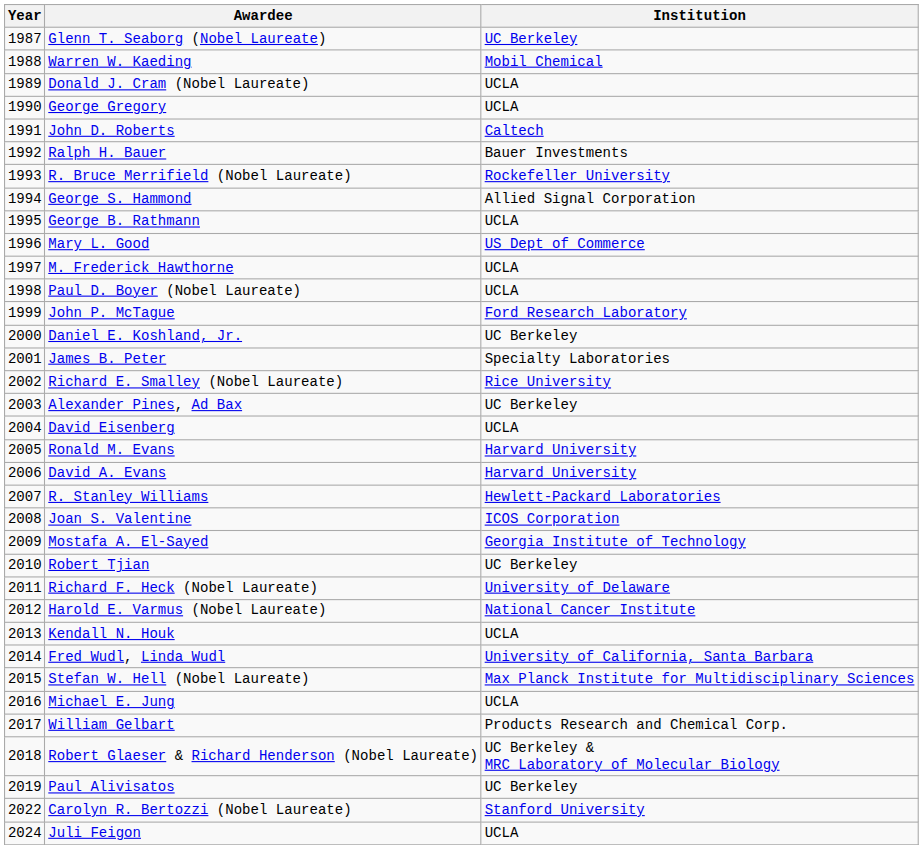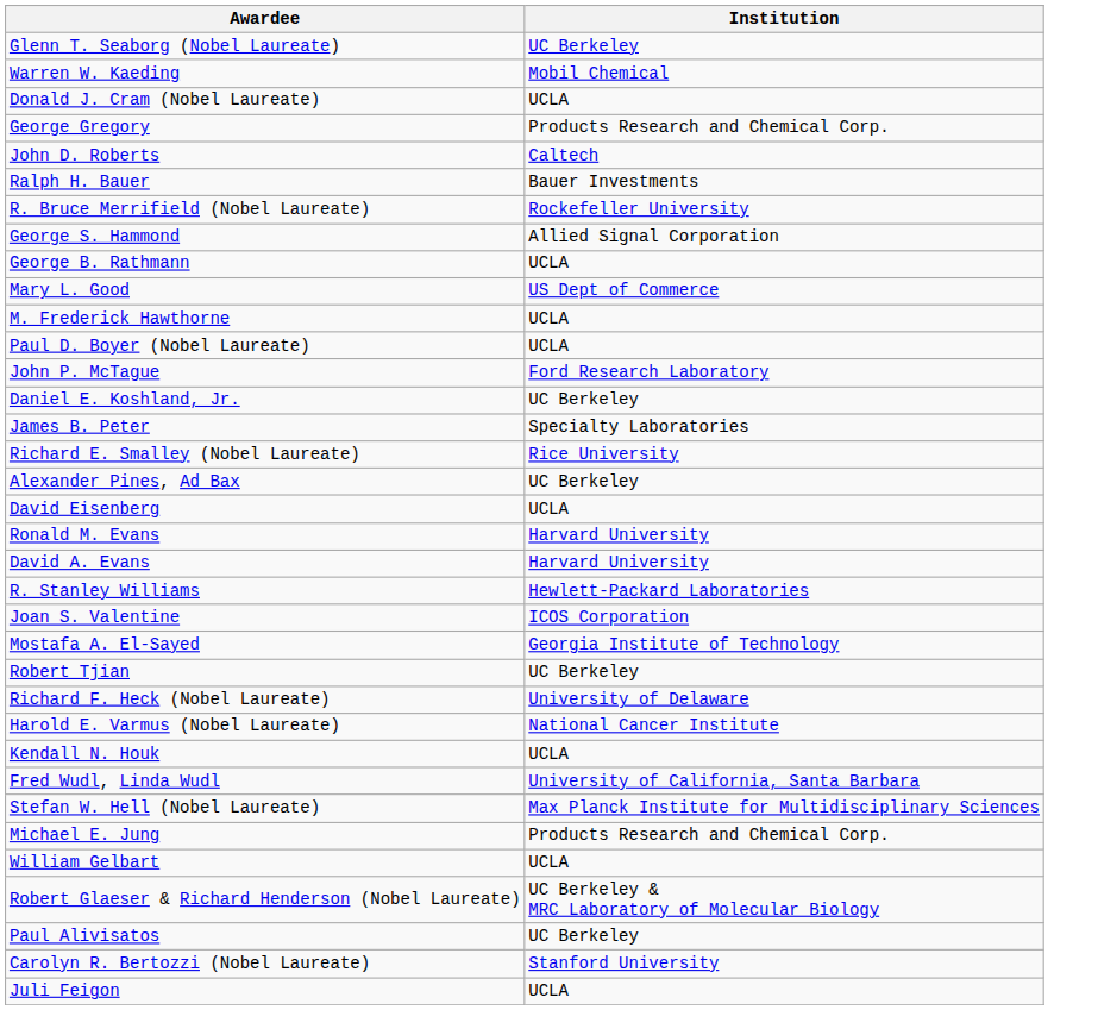 <table class="wikitable sortable">
 <tr>
-<th>Year</th>
 <th>Awardee</th>
 <th>Institution</th>
 </tr>
 <tr>
-<td>1987</td>
 <td><a href='#'>Glenn T. Seaborg</a> (<a href='#'>Nobel Laureate</a>)</td>
 <td><a href='#'>UC Berkeley</a></td>
 </tr>
 <tr>
-<td>1988</td>
 <td><a href='#'>Warren W. Kaeding</a></td>
 <td><a href='#'>Mobil Chemical</a></td>
 </tr>
 <tr>
-<td>1989</td>
 <td><a href='#'>Donald J. Cram</a> (Nobel Laureate)</td>
 <td>UCLA</td>
 </tr>
 <tr>
-<td>1990</td>
 <td><a href='#'>George Gregory</a></td>
-<td>UCLA</td>
+<td>Products Research and Chemical Corp.</td>
 </tr>
 <tr>
-<td>1991</td>
 <td><a href='#'>John D. Roberts</a></td>
 <td><a href='#'>Caltech</a></td>
 </tr>
 <tr>
-<td>1992</td>
 <td><a href='#'>Ralph H. Bauer</a></td>
 <td>Bauer Investments</td>
 </tr>
 <tr>
-<td>1993</td>
 <td><a href='#'>R. Bruce Merrifield</a> (Nobel Laureate)</td>
 <td><a href='#'>Rockefeller University</a></td>
 </tr>
 <tr>
-<td>1994</td>
 <td><a href='#'>George S. Hammond</a></td>
 <td>Allied Signal Corporation</td>
 </tr>
 <tr>
-<td>1995</td>
 <td><a href='#'>George B. Rathmann</a></td>
 <td>UCLA</td>
 </tr>
 <tr>
-<td>1996</td>
 <td><a href='#'>Mary L. Good</a></td>
 <td><a href='#'>US Dept of Commerce</a></td>
 </tr>
 <tr>
-<td>1997</td>
 <td><a href='#'>M. Frederick Hawthorne</a></td>
 <td>UCLA</td>
 </tr>
 <tr>
-<td>1998</td>
 <td><a href='#'>Paul D. Boyer</a> (Nobel Laureate)</td>
 <td>UCLA</td>
 </tr>
 <tr>
-<td>1999</td>
 <td><a href='#'>John P. McTague</a></td>
 <td><a href='#'>Ford Research Laboratory</a></td>
 </tr>
 <tr>
-<td>2000</td>
 <td><a href='#'>Daniel E. Koshland, Jr.</a></td>
 <td>UC Berkeley</td>
 </tr>
 <tr>
-<td>2001</td>
 <td><a href='#'>James B. Peter</a></td>
 <td>Specialty Laboratories</td>
 </tr>
 <tr>
-<td>2002</td>
 <td><a href='#'>Richard E. Smalley</a> (Nobel Laureate)</td>
 <td><a href='#'>Rice University</a></td>
 </tr>
 <tr>
-<td>2003</td>
 <td><a href='#'>Alexander Pines</a>, <a href='#'>Ad Bax</a></td>
 <td>UC Berkeley</td>
 </tr>
 <tr>
-<td>2004</td>
 <td><a href='#'>David Eisenberg</a></td>
 <td>UCLA</td>
 </tr>
 <tr>
-<td>2005</td>
 <td><a href='#'>Ronald M. Evans</a></td>
 <td><a href='#'>Harvard University</a></td>
 </tr>
 <tr>
-<td>2006</td>
 <td><a href='#'>David A. Evans</a></td>
 <td><a href='#'>Harvard University</a></td>
 </tr>
 <tr>
-<td>2007</td>
 <td><a href='#'>R. Stanley Williams</a></td>
 <td><a href='#'>Hewlett-Packard Laboratories</a></td>
 </tr>
 <tr>
-<td>2008</td>
 <td><a href='#'>Joan S. Valentine</a></td>
 <td><a href='#'>ICOS Corporation</a></td>
 </tr>
 <tr>
-<td>2009</td>
 <td><a href='#'>Mostafa A. El-Sayed</a></td>
 <td><a href='#'>Georgia Institute of Technology</a></td>
 </tr>
 <tr>
-<td>2010</td>
 <td><a href='#'>Robert Tjian</a></td>
 <td>UC Berkeley</td>
 </tr>
 <tr>
-<td>2011</td>
 <td><a href='#'>Richard F. Heck</a> (Nobel Laureate)</td>
 <td><a href='#'>University of Delaware</a></td>
 </tr>
 <tr>
-<td>2012</td>
 <td><a href='#'>Harold E. Varmus</a> (Nobel Laureate)</td>
 <td><a href='#'>National Cancer Institute</a></td>
 </tr>
 <tr>
-<td>2013</td>
 <td><a href='#'>Kendall N. Houk</a></td>
 <td>UCLA</td>
 </tr>
 <tr>
-<td>2014</td>
 <td><a href='#'>Fred Wudl</a>, <a href='#'>Linda Wudl</a></td>
 <td><a href='#'>University of California, Santa Barbara</a></td>
 </tr>
 <tr>
-<td>2015</td>
 <td><a href='#'>Stefan W. Hell</a> (Nobel Laureate)</td>
 <td><a href='#'>Max Planck Institute for Multidisciplinary Sciences</a></td>
 </tr>
 <tr>
-<td>2016</td>
 <td><a href='#'>Michael E. Jung</a></td>
+<td>Products Research and Chemical Corp.</td>
+</tr>
+<tr>
+<td><a href='#'>William Gelbart</a></td>
 <td>UCLA</td>
 </tr>
 <tr>
-<td>2017</td>
-<td><a href='#'>William Gelbart</a></td>
-<td>Products Research and Chemical Corp.</td>
-</tr>
-<tr>
-<td>2018</td>
 <td><a href='#'>Robert Glaeser</a> & <a href='#'>Richard Henderson</a> (Nobel Laureate)</td>
 <td>UC Berkeley &<br><a href='#'>MRC Laboratory of Molecular Biology</a></td>
 </tr>
 <tr>
-<td>2019</td>
 <td><a href='#'>Paul Alivisatos</a></td>
 <td>UC Berkeley</td>
 </tr>
 <tr>
-<td>2022</td>
 <td><a href='#'>Carolyn R. Bertozzi</a> (Nobel Laureate)</td>
 <td><a href='#'>Stanford University</a></td>
 </tr>
 <tr>
-<td>2024</td>
 <td><a href='#'>Juli Feigon</a></td>
 <td>UCLA</td>
 </tr>
 </table>
